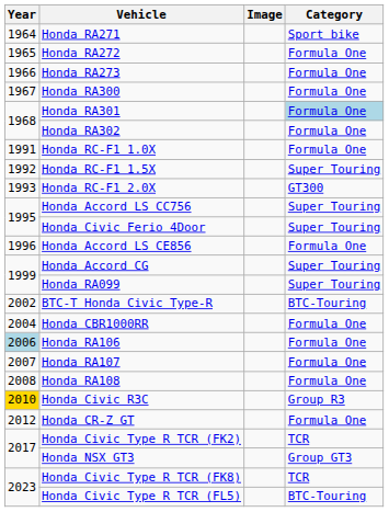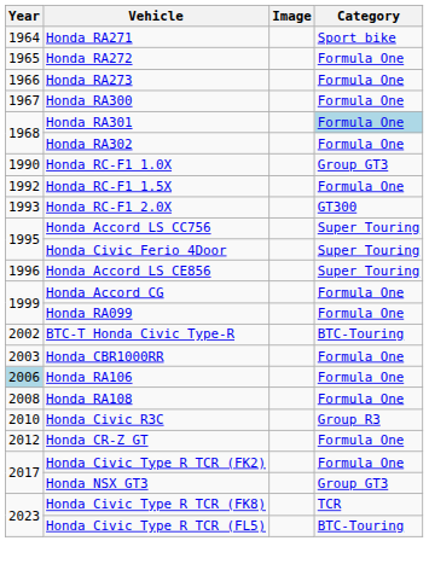 <table class="wikitable">
 <tr>
 <th>Year</th>
 <th>Vehicle</th>
 <th>Image</th>
 <th>Category</th>
 </tr>
 <tr>
 <td>1964</td>
 <td><a href='#'>Honda RA271</a></td>
 <td></td>
 <td><a href='#'>Sport bike</a></td>
 </tr>
 <tr>
 <td>1965</td>
 <td><a href='#'>Honda RA272</a></td>
 <td></td>
 <td><a href='#'>Formula One</a></td>
 </tr>
 <tr>
 <td>1966</td>
 <td><a href='#'>Honda RA273</a></td>
 <td></td>
 <td><a href='#'>Formula One</a></td>
 </tr>
 <tr>
 <td>1967</td>
 <td><a href='#'>Honda RA300</a></td>
 <td></td>
 <td><a href='#'>Formula One</a></td>
 </tr>
 <tr>
 <td rowspan="2">1968</td>
 <td><a href='#'>Honda RA301</a></td>
 <td></td>
 <td style="background: lightblue;"><a href='#'>Formula One</a></td>
 </tr>
 <tr>
 <td><a href='#'>Honda RA302</a></td>
 <td></td>
 <td><a href='#'>Formula One</a></td>
 </tr>
 <tr>
-<td>1991</td>
+<td>1990</td>
 <td><a href='#'>Honda RC-F1 1.0X</a></td>
 <td></td>
-<td><a href='#'>Formula One</a></td>
+<td><a href='#'>Group GT3</a></td>
 </tr>
 <tr>
 <td>1992</td>
 <td><a href='#'>Honda RC-F1 1.5X</a></td>
 <td></td>
-<td><a href='#'>Super Touring</a></td>
+<td><a href='#'>Formula One</a></td>
 </tr>
 <tr>
 <td>1993</td>
 <td><a href='#'>Honda RC-F1 2.0X</a></td>
 <td></td>
 <td><a href='#'>GT300</a></td>
 </tr>
 <tr>
 <td rowspan="2">1995</td>
 <td><a href='#'>Honda Accord LS CC756</a></td>
 <td></td>
 <td><a href='#'>Super Touring</a></td>
 </tr>
 <tr>
 <td><a href='#'>Honda Civic Ferio 4Door</a></td>
 <td></td>
 <td><a href='#'>Super Touring</a></td>
 </tr>
 <tr>
 <td>1996</td>
 <td><a href='#'>Honda Accord LS CE856</a></td>
 <td></td>
-<td><a href='#'>Formula One</a></td>
+<td><a href='#'>Super Touring</a></td>
 </tr>
 <tr>
 <td rowspan="2">1999</td>
 <td><a href='#'>Honda Accord CG</a></td>
 <td></td>
-<td><a href='#'>Super Touring</a></td>
+<td><a href='#'>Formula One</a></td>
 </tr>
 <tr>
 <td><a href='#'>Honda RA099</a></td>
 <td></td>
-<td><a href='#'>Super Touring</a></td>
+<td><a href='#'>Formula One</a></td>
 </tr>
 <tr>
 <td>2002</td>
 <td><a href='#'>BTC-T Honda Civic Type-R</a></td>
 <td></td>
 <td><a href='#'>BTC-Touring</a></td>
 </tr>
 <tr>
-<td>2004</td>
+<td>2003</td>
 <td><a href='#'>Honda CBR1000RR</a></td>
 <td></td>
 <td><a href='#'>Formula One</a></td>
 </tr>
 <tr>
 <td style="background: lightblue;">2006</td>
 <td><a href='#'>Honda RA106</a></td>
 <td></td>
 <td><a href='#'>Formula One</a></td>
 </tr>
 <tr>
-<td>2007</td>
-<td><a href='#'>Honda RA107</a></td>
-<td></td>
-<td><a href='#'>Formula One</a></td>
-</tr>
-<tr>
 <td>2008</td>
 <td><a href='#'>Honda RA108</a></td>
 <td></td>
 <td><a href='#'>Formula One</a></td>
 </tr>
 <tr>
-<td style="background: gold;">2010</td>
+<td>2010</td>
 <td><a href='#'>Honda Civic R3C</a></td>
 <td></td>
 <td><a href='#'>Group R3</a></td>
 </tr>
 <tr>
 <td>2012</td>
 <td><a href='#'>Honda CR-Z GT</a></td>
 <td></td>
 <td><a href='#'>Formula One</a></td>
 </tr>
 <tr>
 <td rowspan="2">2017</td>
 <td><a href='#'>Honda Civic Type R TCR (FK2)</a></td>
 <td></td>
-<td><a href='#'>TCR</a></td>
+<td><a href='#'>Formula One</a></td>
 </tr>
 <tr>
 <td><a href='#'>Honda NSX GT3</a></td>
 <td></td>
 <td><a href='#'>Group GT3</a></td>
 </tr>
 <tr>
 <td rowspan="2">2023</td>
 <td><a href='#'>Honda Civic Type R TCR (FK8)</a></td>
 <td></td>
 <td><a href='#'>TCR</a></td>
 </tr>
 <tr>
 <td><a href='#'>Honda Civic Type R TCR (FL5)</a></td>
 <td></td>
 <td><a href='#'>BTC-Touring</a></td>
 </tr>
 </table>
